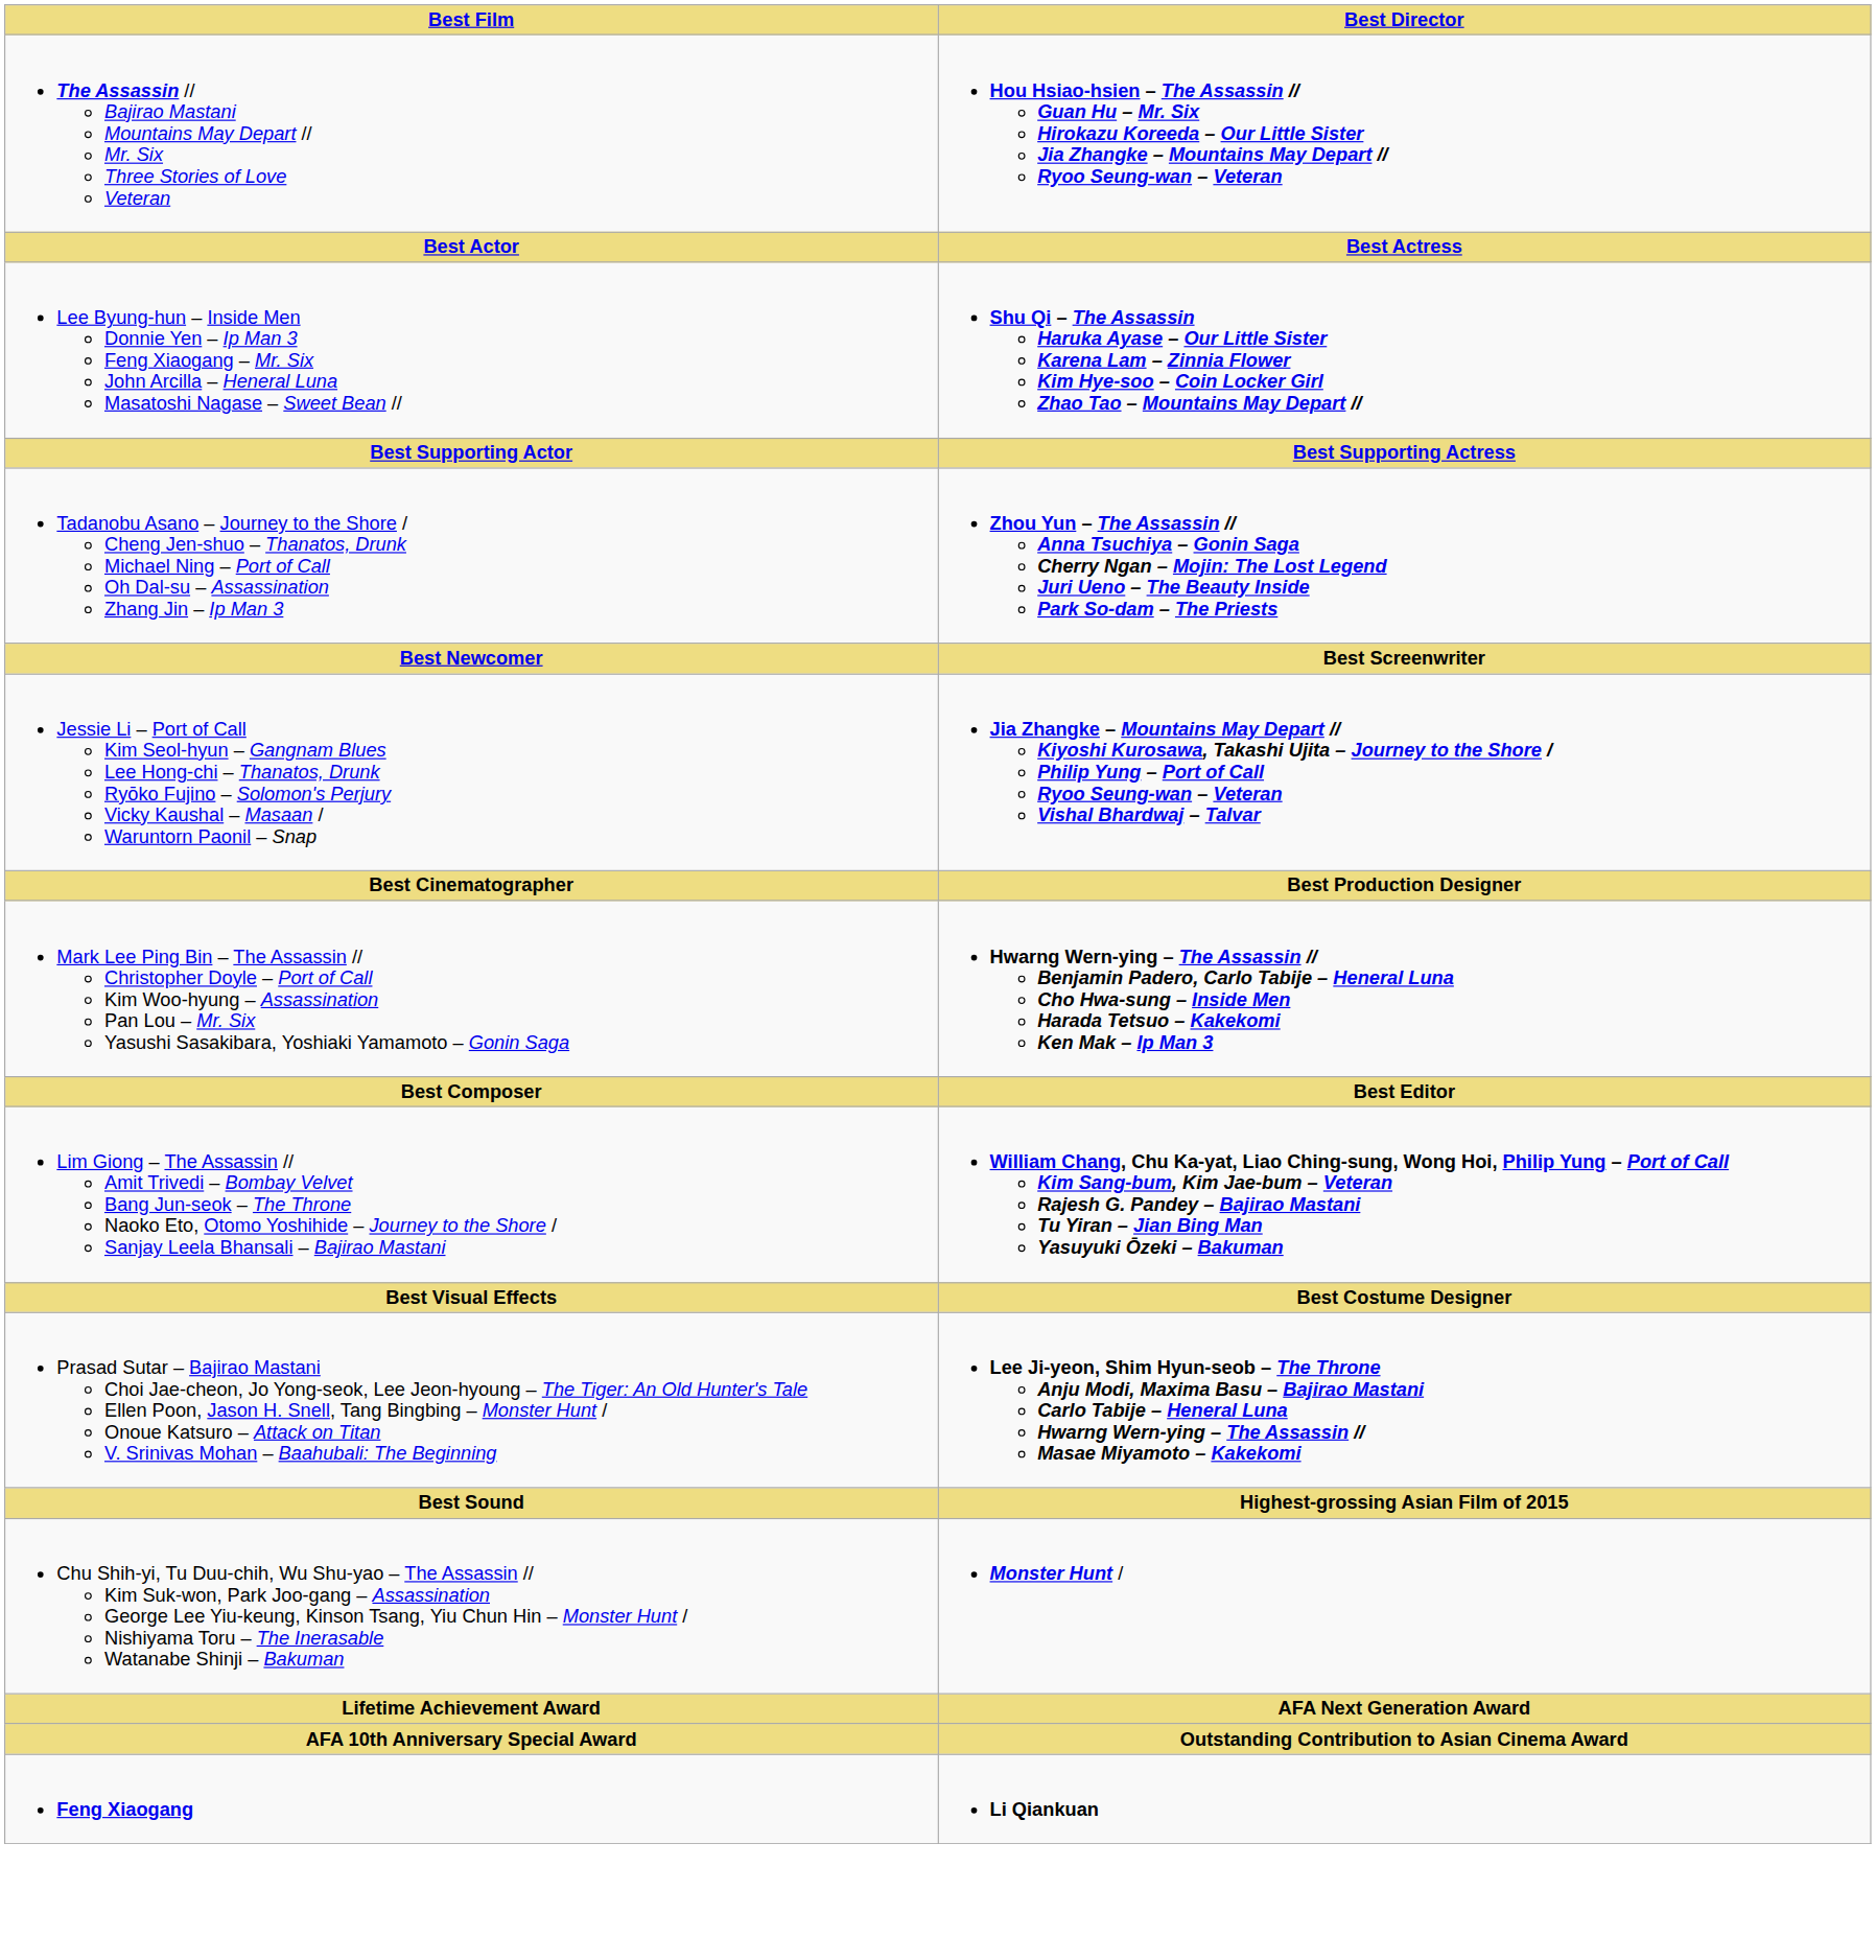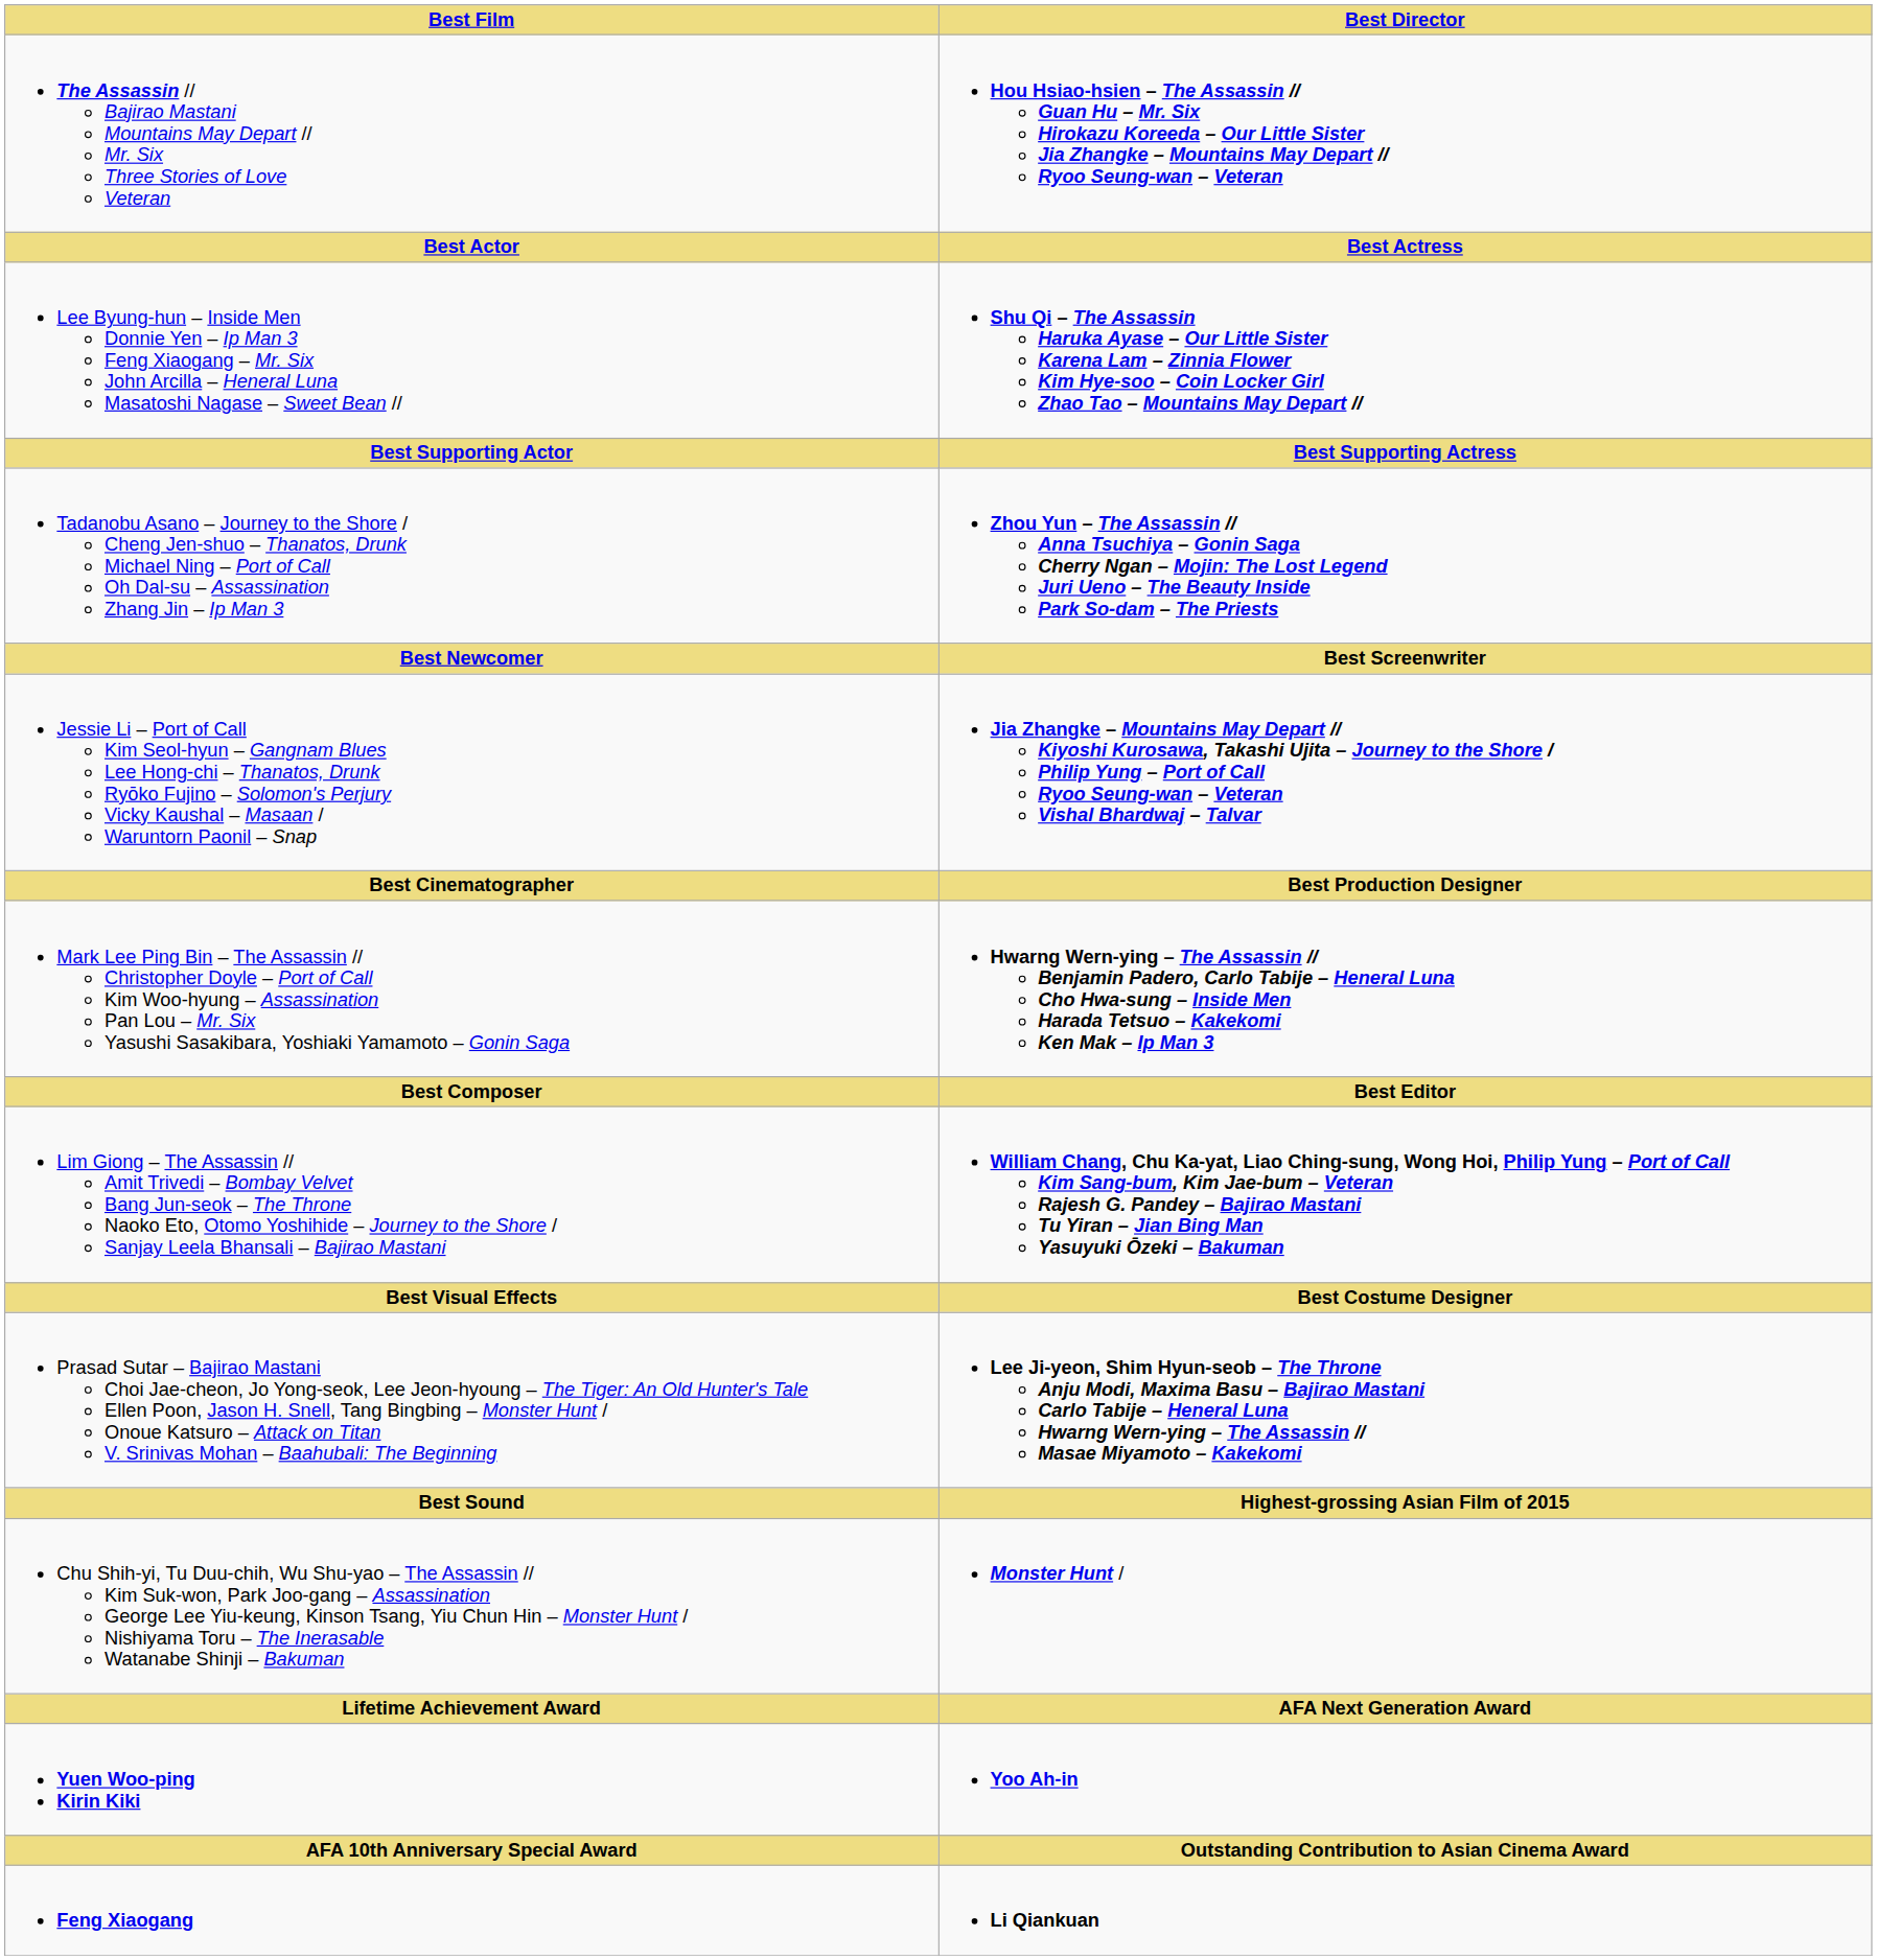 <table class="wikitable" align="center" |>
 <tr>
 <th style="background:#EEDD82;" ! align="center" width="32%"><a href='#'>Best Film</a></th>
 <th style="background:#EEDD82;" ! align="center" width="32%"><a href='#'>Best Director</a></th>
 </tr>
 <tr>
 <td valign="top"><br><ul><li><strong><em><a href='#'>The Assassin</a></em></strong> //<ul><li><em><a href='#'>Bajirao Mastani</a></em> </li><li><em><a href='#'>Mountains May Depart</a></em> //</li><li><em><a href='#'>Mr. Six</a></em> </li><li><em><a href='#'>Three Stories of Love</a></em> </li><li><em><a href='#'>Veteran</a></em> </li></ul></li></ul></td>
 <td valign="top"><br><ul><li><strong><a href='#'>Hou Hsiao-hsien</a> – <em><a href='#'>The Assassin</a><strong><em>  //<ul><li><a href='#'>Guan Hu</a> – </em><a href='#'>Mr. Six</a><em> </li><li><a href='#'>Hirokazu Koreeda</a> – </em><a href='#'>Our Little Sister</a><em> </li><li><a href='#'>Jia Zhangke</a> – </em><a href='#'>Mountains May Depart</a><em> //</li><li><a href='#'>Ryoo Seung-wan</a> – </em><a href='#'>Veteran</a><em> </li></ul></li></ul></td>
 </tr>
 <tr>
 <th style="background:#EEDD82;" ! align="center" width="40%"><a href='#'>Best Actor</a></th>
 <th style="background:#EEDD82;" ! align="center" width="40%"><a href='#'>Best Actress</a></th>
 </tr>
 <tr>
 <td valign="top"><br><ul><li></strong><a href='#'>Lee Byung-hun</a> – </em><a href='#'>Inside Men</a></em></strong> <ul><li><a href='#'>Donnie Yen</a> – <em><a href='#'>Ip Man 3</a></em> </li><li><a href='#'>Feng Xiaogang</a> – <em><a href='#'>Mr. Six</a></em> </li><li><a href='#'>John Arcilla</a> – <em><a href='#'>Heneral Luna</a></em> </li><li><a href='#'>Masatoshi Nagase</a> – <em><a href='#'>Sweet Bean</a></em> //</li></ul></li></ul></td>
 <td valign="top"><br><ul><li><strong><a href='#'>Shu Qi</a> – <em><a href='#'>The Assassin</a><strong><em> <ul><li><a href='#'>Haruka Ayase</a> – </em><a href='#'>Our Little Sister</a><em> </li><li><a href='#'>Karena Lam</a> – </em><a href='#'>Zinnia Flower</a><em> </li><li><a href='#'>Kim Hye-soo</a> – </em><a href='#'>Coin Locker Girl</a><em> </li><li><a href='#'>Zhao Tao</a> – </em><a href='#'>Mountains May Depart</a><em> //</li></ul></li></ul></td>
 </tr>
 <tr>
 <th style="background:#EEDD82;" ! align="center" width="40%"><a href='#'>Best Supporting Actor</a></th>
 <th style="background:#EEDD82;" ! align="center" width="40%"><a href='#'>Best Supporting Actress</a></th>
 </tr>
 <tr>
 <td valign="top"><br><ul><li></strong><a href='#'>Tadanobu Asano</a> – </em><a href='#'>Journey to the Shore</a></em></strong> /<ul><li><a href='#'>Cheng Jen-shuo</a> – <em><a href='#'>Thanatos, Drunk</a></em> </li><li><a href='#'>Michael Ning</a> – <em><a href='#'>Port of Call</a></em> </li><li><a href='#'>Oh Dal-su</a> – <em><a href='#'>Assassination</a></em> </li><li><a href='#'>Zhang Jin</a> – <em><a href='#'>Ip Man 3</a></em> </li></ul></li></ul></td>
 <td valign="top"><br><ul><li><strong><a href='#'>Zhou Yun</a> – <em><a href='#'>The Assassin</a><strong><em> //<ul><li><a href='#'>Anna Tsuchiya</a> – </em><a href='#'>Gonin Saga</a><em> </li><li>Cherry Ngan – </em><a href='#'>Mojin: The Lost Legend</a><em> </li><li><a href='#'>Juri Ueno</a> – </em><a href='#'>The Beauty Inside</a><em> </li><li><a href='#'>Park So-dam</a> – </em><a href='#'>The Priests</a><em> </li></ul></li></ul></td>
 </tr>
 <tr>
 <th style="background:#EEDD82;" ! align="center" width="40%"><a href='#'>Best Newcomer</a></th>
 <th style="background:#EEDD82;" ! align="center" width="40%">Best Screenwriter</th>
 </tr>
 <tr>
 <td valign="top"><br><ul><li></strong><a href='#'>Jessie Li</a> – </em><a href='#'>Port of Call</a></em></strong> <ul><li><a href='#'>Kim Seol-hyun</a> – <em><a href='#'>Gangnam Blues</a></em> </li><li><a href='#'>Lee Hong-chi</a> – <em><a href='#'>Thanatos, Drunk</a></em> </li><li><a href='#'>Ryōko Fujino</a> – <em><a href='#'>Solomon's Perjury</a></em> </li><li><a href='#'>Vicky Kaushal</a> – <em><a href='#'>Masaan</a></em> /</li><li><a href='#'>Waruntorn Paonil</a> – <em>Snap</em> </li></ul></li></ul></td>
 <td valign="top"><br><ul><li><strong><a href='#'>Jia Zhangke</a> – <em><a href='#'>Mountains May Depart</a><strong><em>  //<ul><li><a href='#'>Kiyoshi Kurosawa</a>, Takashi Ujita – </em><a href='#'>Journey to the Shore</a><em> /</li><li><a href='#'>Philip Yung</a> – </em><a href='#'>Port of Call</a><em> </li><li><a href='#'>Ryoo Seung-wan</a> – </em><a href='#'>Veteran</a><em> </li><li><a href='#'>Vishal Bhardwaj</a> – </em><a href='#'>Talvar</a><em> </li></ul></li></ul></td>
 </tr>
 <tr>
 <th style="background:#EEDD82;" ! align="center" width="40%">Best Cinematographer</th>
 <th style="background:#EEDD82;" ! align="center" width="40%">Best Production Designer</th>
 </tr>
 <tr>
 <td valign="top"><br><ul><li></strong><a href='#'>Mark Lee Ping Bin</a> – </em><a href='#'>The Assassin</a></em></strong>  //<ul><li><a href='#'>Christopher Doyle</a> – <em><a href='#'>Port of Call</a></em> </li><li>Kim Woo-hyung – <em><a href='#'>Assassination</a></em> </li><li>Pan Lou – <em><a href='#'>Mr. Six</a></em> </li><li>Yasushi Sasakibara, Yoshiaki Yamamoto – <em><a href='#'>Gonin Saga</a></em> </li></ul></li></ul></td>
 <td valign="top"><br><ul><li><strong>Hwarng Wern-ying – <em><a href='#'>The Assassin</a><strong><em> //<ul><li>Benjamin Padero, Carlo Tabije – </em><a href='#'>Heneral Luna</a><em> </li><li>Cho Hwa-sung – </em><a href='#'>Inside Men</a><em> </li><li>Harada Tetsuo – </em><a href='#'>Kakekomi</a><em> </li><li>Ken Mak – </em><a href='#'>Ip Man 3</a><em> </li></ul></li></ul></td>
 </tr>
 <tr>
 <th style="background:#EEDD82;" ! align="center" width="40%">Best Composer</th>
 <th style="background:#EEDD82;" ! align="center" width="40%">Best Editor</th>
 </tr>
 <tr>
 <td valign="top"><br><ul><li></strong><a href='#'>Lim Giong</a> – </em><a href='#'>The Assassin</a></em></strong> //<ul><li><a href='#'>Amit Trivedi</a> – <em><a href='#'>Bombay Velvet</a></em> </li><li><a href='#'>Bang Jun-seok</a> – <em><a href='#'>The Throne</a></em> </li><li>Naoko Eto, <a href='#'>Otomo Yoshihide</a> – <em><a href='#'>Journey to the Shore</a></em>  /</li><li><a href='#'>Sanjay Leela Bhansali</a> – <em><a href='#'>Bajirao Mastani</a></em> </li></ul></li></ul></td>
 <td valign="top"><br><ul><li><strong><a href='#'>William Chang</a>, Chu Ka-yat, Liao Ching-sung, Wong Hoi, <a href='#'>Philip Yung</a> – <em><a href='#'>Port of Call</a><strong><em> <ul><li><a href='#'>Kim Sang-bum</a>, Kim Jae-bum – </em><a href='#'>Veteran</a><em> </li><li>Rajesh G. Pandey – </em><a href='#'>Bajirao Mastani</a><em> </li><li>Tu Yiran – </em><a href='#'>Jian Bing Man</a><em> </li><li>Yasuyuki Ōzeki – </em><a href='#'>Bakuman</a><em> </li></ul></li></ul></td>
 </tr>
 <tr>
 <th style="background:#EEDD82;" ! align="center" width="40%">Best Visual Effects</th>
 <th style="background:#EEDD82;" ! align="center" width="40%">Best Costume Designer</th>
 </tr>
 <tr>
 <td valign="top"><br><ul><li></strong>Prasad Sutar – </em><a href='#'>Bajirao Mastani</a></em></strong> <ul><li>Choi Jae-cheon, Jo Yong-seok, Lee Jeon-hyoung – <em><a href='#'>The Tiger: An Old Hunter's Tale</a></em> </li><li>Ellen Poon, <a href='#'>Jason H. Snell</a>, Tang Bingbing – <em><a href='#'>Monster Hunt</a></em> /</li><li>Onoue Katsuro – <em><a href='#'>Attack on Titan</a></em> </li><li><a href='#'>V. Srinivas Mohan</a> – <em><a href='#'>Baahubali: The Beginning</a></em> </li></ul></li></ul></td>
 <td valign="top"><br><ul><li><strong>Lee Ji-yeon, Shim Hyun-seob – <em><a href='#'>The Throne</a><strong><em> <ul><li>Anju Modi, Maxima Basu – </em><a href='#'>Bajirao Mastani</a><em> </li><li>Carlo Tabije – </em><a href='#'>Heneral Luna</a><em> </li><li>Hwarng Wern-ying – </em><a href='#'>The Assassin</a><em> //</li><li>Masae Miyamoto – </em><a href='#'>Kakekomi</a><em> </li></ul></li></ul></td>
 </tr>
 <tr>
 <th style="background:#EEDD82;" ! align="center" width="40%">Best Sound</th>
 <th style="background:#EEDD82;" ! align="center" width="40%">Highest-grossing Asian Film of 2015</th>
 </tr>
 <tr>
 <td valign="top"><br><ul><li></strong>Chu Shih-yi, Tu Duu-chih, Wu Shu-yao – </em><a href='#'>The Assassin</a></em></strong> //<ul><li>Kim Suk-won, Park Joo-gang – <em><a href='#'>Assassination</a></em> </li><li>George Lee Yiu-keung, Kinson Tsang, Yiu Chun Hin – <em><a href='#'>Monster Hunt</a></em> /</li><li>Nishiyama Toru – <em><a href='#'>The Inerasable</a></em> </li><li>Watanabe Shinji – <em><a href='#'>Bakuman</a></em> </li></ul></li></ul></td>
 <td valign="top"><br><ul><li><strong><em><a href='#'>Monster Hunt</a></em></strong> /</li></ul></td>
 </tr>
 <tr>
 <th style="background:#EEDD82;" ! align="center" width="40%">Lifetime Achievement Award</th>
 <th style="background:#EEDD82;" ! align="center" width="40%">AFA Next Generation Award</th>
 </tr>
 <tr>
+<td valign="top"><br><ul><li><strong><a href='#'>Yuen Woo-ping</a></strong> </li><li><strong><a href='#'>Kirin Kiki</a></strong> </li></ul></td>
+<td valign="top"><br><ul><li><strong><a href='#'>Yoo Ah-in</a></strong> </li></ul></td>
+</tr>
+<tr>
 <th style="background:#EEDD82;" ! align="center" width="40%">AFA 10th Anniversary Special Award</th>
 <th style="background:#EEDD82;" ! align="center" width="40%">Outstanding Contribution to Asian Cinema Award</th>
 </tr>
 <tr>
 <td valign="top"><br><ul><li><strong><a href='#'>Feng Xiaogang</a></strong> </li></ul></td>
 <td valign="top"><br><ul><li><strong>Li Qiankuan</strong> </li></ul></td>
 </tr>
 </table>
